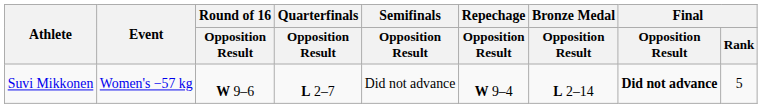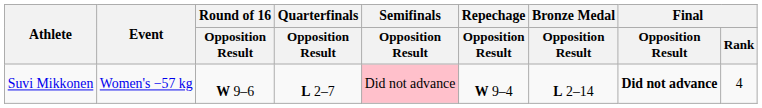 <table class="wikitable" style="font-size:90%">
 <tr>
 <th rowspan=2>Athlete</th>
 <th rowspan=2>Event</th>
 <th>Round of 16</th>
 <th>Quarterfinals</th>
 <th>Semifinals</th>
 <th>Repechage</th>
 <th>Bronze Medal</th>
 <th colspan=2>Final</th>
 </tr>
 <tr style="font-size:95%">
 <th>Opposition<br>Result</th>
 <th>Opposition<br>Result</th>
 <th>Opposition<br>Result</th>
 <th>Opposition<br>Result</th>
 <th>Opposition<br>Result</th>
 <th>Opposition<br>Result</th>
 <th>Rank</th>
 </tr>
 <tr align=center>
 <td align=left><a href='#'>Suvi Mikkonen</a></td>
 <td align=left><a href='#'>Women's −57 kg</a></td>
 <td><br><strong>W</strong> 9–6</td>
 <td><br><strong>L</strong> 2–7</td>
-<td>Did not advance</td>
+<td style="background: pink;">Did not advance</td>
 <td><br><strong>W</strong> 9–4</td>
 <td><br><strong>L</strong> 2–14</td>
 <td><strong>Did not advance</strong></td>
-<td>5</td>
+<td>4</td>
 </tr>
 </table>
